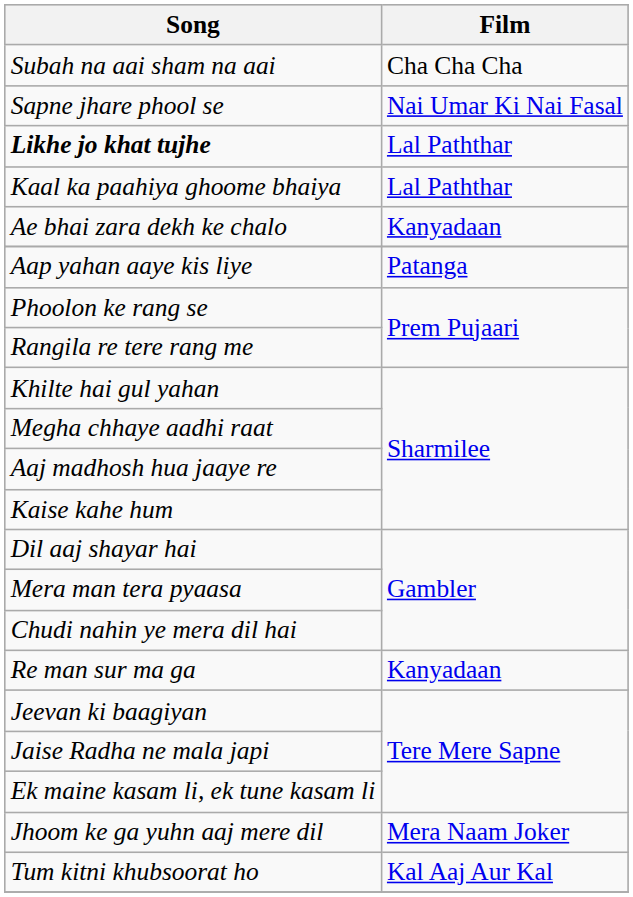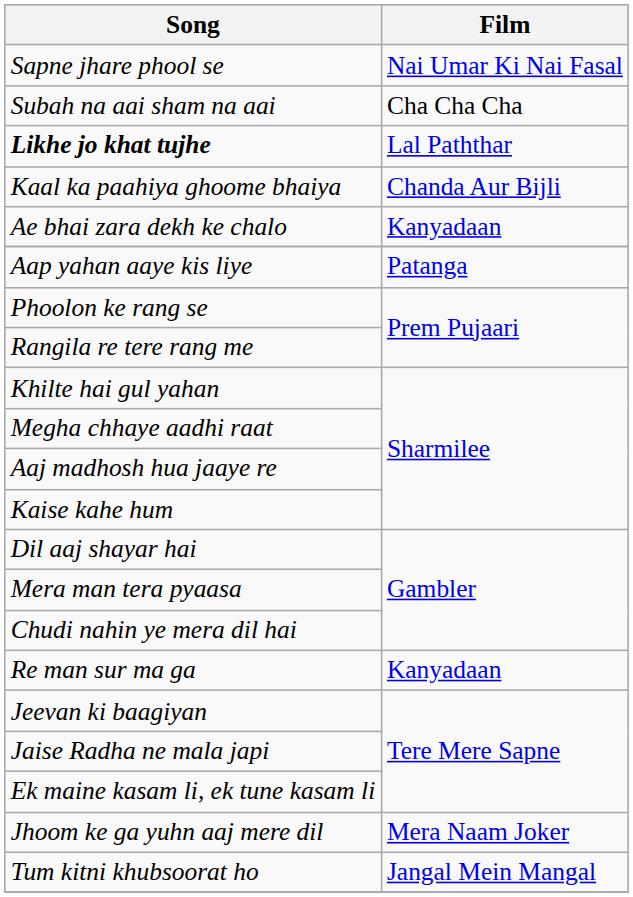 <table class="wikitable">
 <tr>
 <th>Song</th>
 <th>Film</th>
 </tr>
 <tr>
+<td><em>Sapne jhare phool se</em></td>
+<td><a href='#'>Nai Umar Ki Nai Fasal</a></td>
+</tr>
+<tr>
 <td><em>Subah na aai sham na aai</em></td>
 <td>Cha Cha Cha</td>
-</tr>
-<tr>
-<td><em>Sapne jhare phool se</em></td>
-<td><a href='#'>Nai Umar Ki Nai Fasal</a></td>
 </tr>
 <tr>
 <td><strong><em>Likhe jo khat tujhe</em></strong></td>
 <td><a href='#'>Lal Paththar</a></td>
 </tr>
 <tr>
 <td><em>Kaal ka paahiya ghoome bhaiya</em></td>
-<td><a href='#'>Lal Paththar</a></td>
+<td><a href='#'>Chanda Aur Bijli</a></td>
 </tr>
 <tr>
 <td><em>Ae bhai zara dekh ke chalo</em></td>
 <td><a href='#'>Kanyadaan</a></td>
 </tr>
 <tr>
 </tr>
 <tr>
 <td><em>Aap yahan aaye kis liye</em></td>
 <td><a href='#'>Patanga</a></td>
 </tr>
 <tr>
 <td><em>Phoolon ke rang se</em></td>
 <td rowspan="2"><a href='#'>Prem Pujaari</a></td>
 </tr>
 <tr>
 <td><em>Rangila re tere rang me</em></td>
 </tr>
 <tr>
 <td><em>Khilte hai gul yahan</em></td>
 <td rowspan="4"><a href='#'>Sharmilee</a></td>
 </tr>
 <tr>
 <td><em>Megha chhaye aadhi raat</em></td>
 </tr>
 <tr>
 <td><em>Aaj madhosh hua jaaye re</em></td>
 </tr>
 <tr>
 <td><em>Kaise kahe hum</em></td>
 </tr>
 <tr>
 <td><em>Dil aaj shayar hai</em></td>
 <td rowspan="3"><a href='#'>Gambler</a></td>
 </tr>
 <tr>
 <td><em>Mera man tera pyaasa</em></td>
 </tr>
 <tr>
 <td><em>Chudi nahin ye mera dil hai</em></td>
 </tr>
 <tr>
 <td><em>Re man sur ma ga</em></td>
 <td><a href='#'>Kanyadaan</a></td>
 </tr>
 <tr>
 <td><em>Jeevan ki baagiyan</em></td>
 <td rowspan="3"><a href='#'>Tere Mere Sapne</a></td>
 </tr>
 <tr>
 <td><em>Jaise Radha ne mala japi</em></td>
 </tr>
 <tr>
 <td><em>Ek maine kasam li, ek tune kasam li</em></td>
 </tr>
 <tr>
 <td><em>Jhoom ke ga yuhn aaj mere dil</em></td>
 <td><a href='#'>Mera Naam Joker</a></td>
 </tr>
 <tr>
 <td><em>Tum kitni khubsoorat ho</em></td>
-<td><a href='#'>Kal Aaj Aur Kal</a></td>
+<td><a href='#'>Jangal Mein Mangal</a></td>
 </tr>
 <tr>
 </tr>
 </table>
